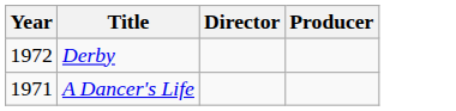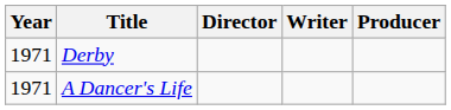 <table class="wikitable">
 <tr>
 <th>Year</th>
 <th>Title</th>
 <th>Director</th>
+<th>Writer</th>
 <th>Producer</th>
 </tr>
 <tr>
-<td>1972</td>
+<td>1971</td>
 <td><em><a href='#'>Derby</a></em></td>
+<td></td>
 <td></td>
 <td></td>
 </tr>
 <tr>
 <td>1971</td>
 <td><em><a href='#'>A Dancer's Life</a></em></td>
 <td></td>
 <td></td>
+<td></td>
 </tr>
 </table>
